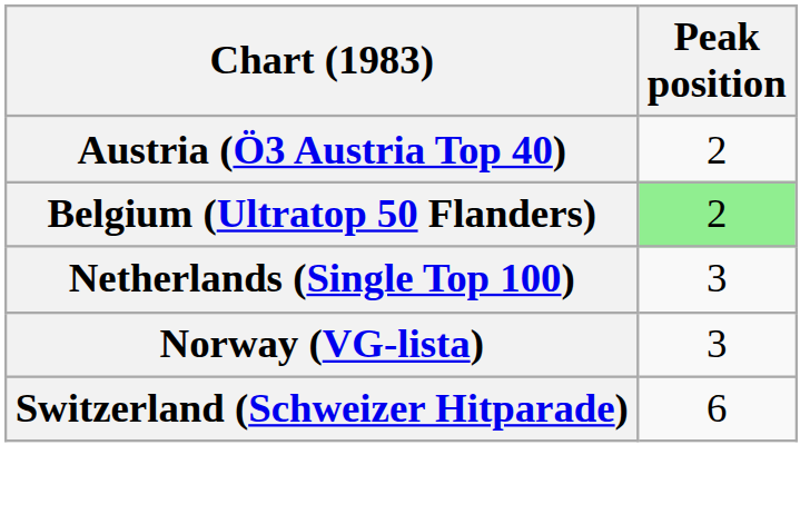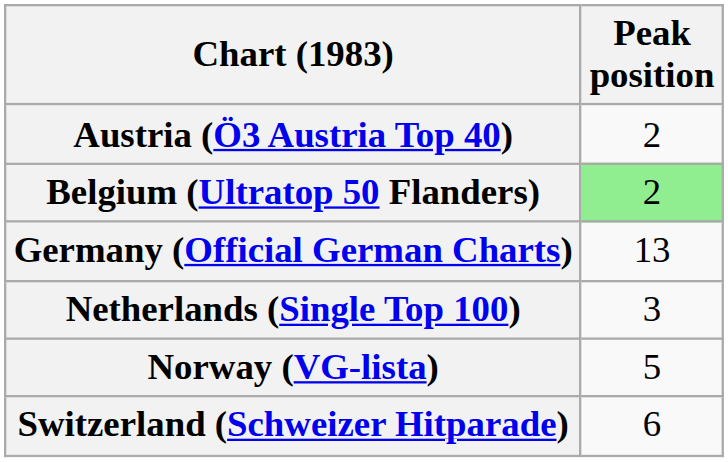 <table class="wikitable sortable plainrowheaders" style="text-align:center">
 <tr>
 <th>Chart (1983)</th>
 <th>Peak<br>position</th>
 </tr>
 <tr>
 <th scope="row">Austria (<a href='#'>Ö3 Austria Top 40</a>)</th>
 <td>2</td>
 </tr>
 <tr>
 <th scope="row">Belgium (<a href='#'>Ultratop 50</a> Flanders)</th>
 <td style="background: lightgreen;">2</td>
 </tr>
 <tr>
+<th scope="row">Germany (<a href='#'>Official German Charts</a>)</th>
+<td>13</td>
+</tr>
+<tr>
 <th scope="row">Netherlands (<a href='#'>Single Top 100</a>)</th>
 <td>3</td>
 </tr>
 <tr>
 <th scope="row">Norway (<a href='#'>VG-lista</a>)</th>
-<td>3</td>
+<td>5</td>
 </tr>
 <tr>
 <th scope="row">Switzerland (<a href='#'>Schweizer Hitparade</a>)</th>
 <td>6</td>
 </tr>
 </table>
